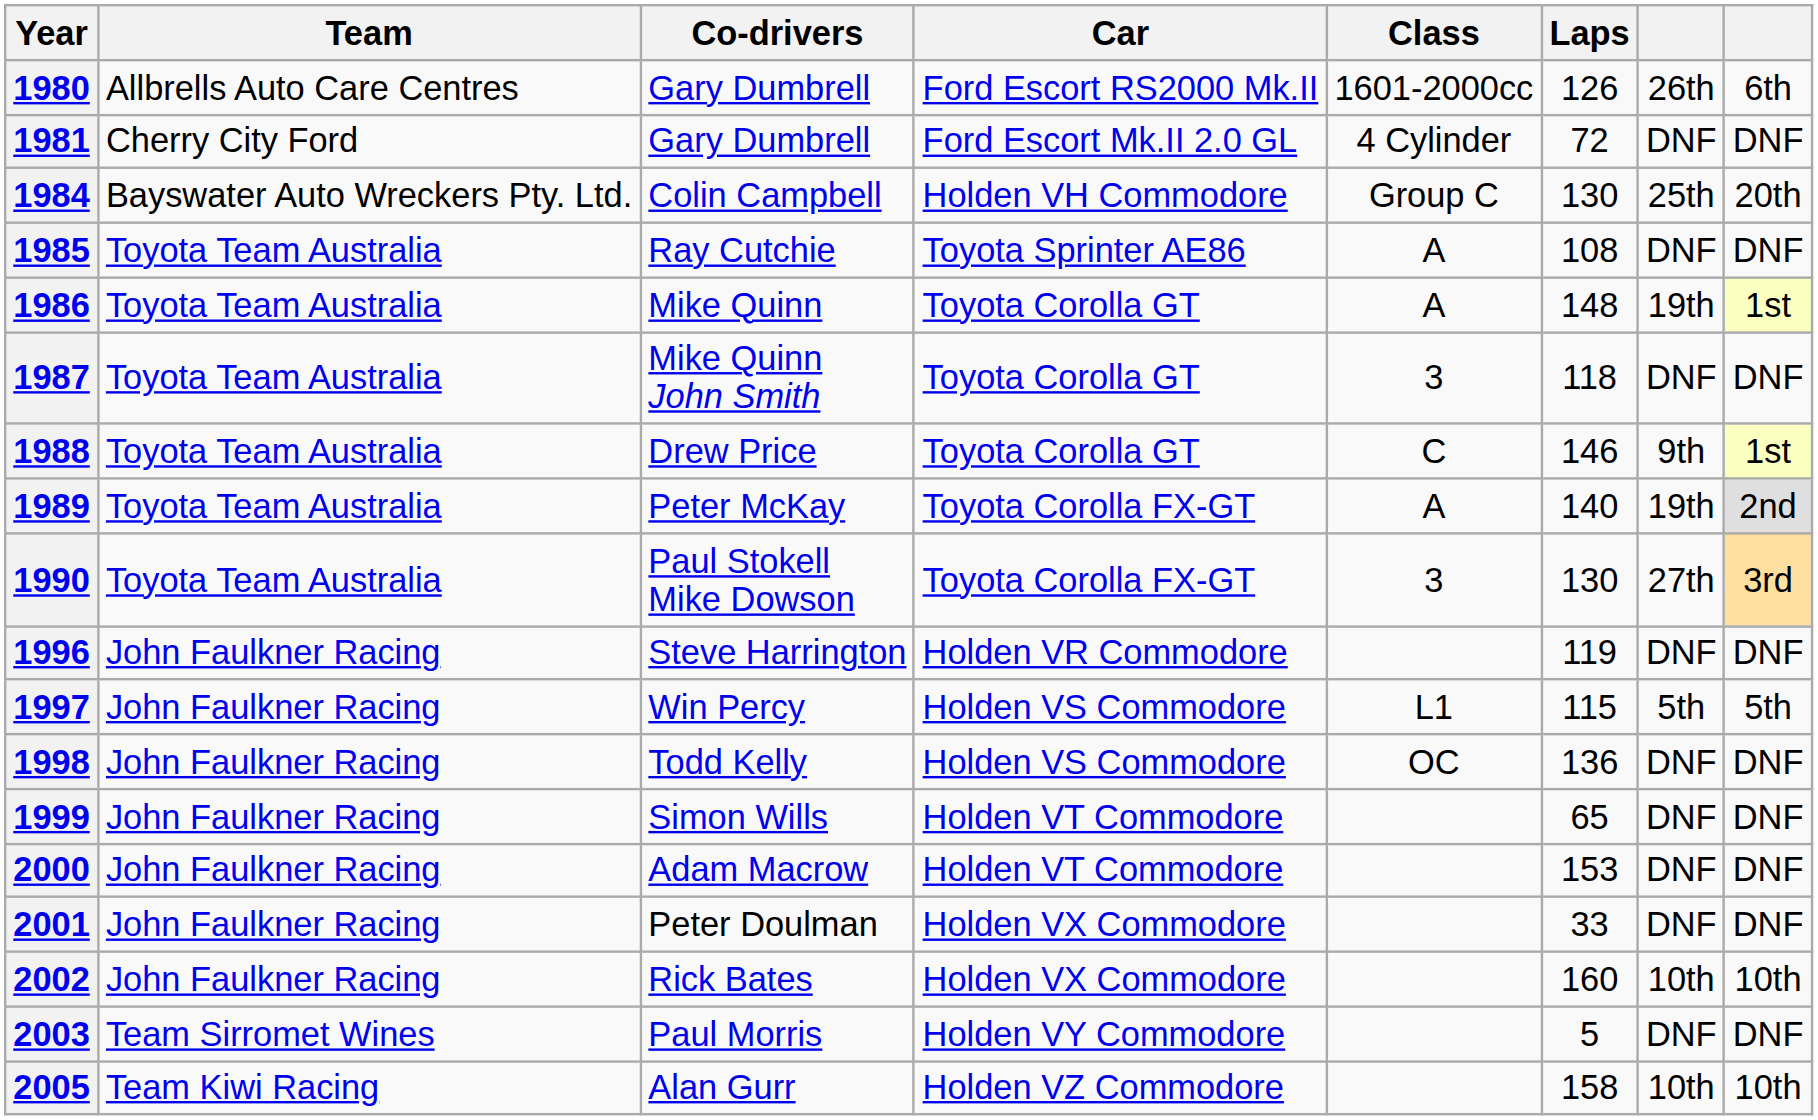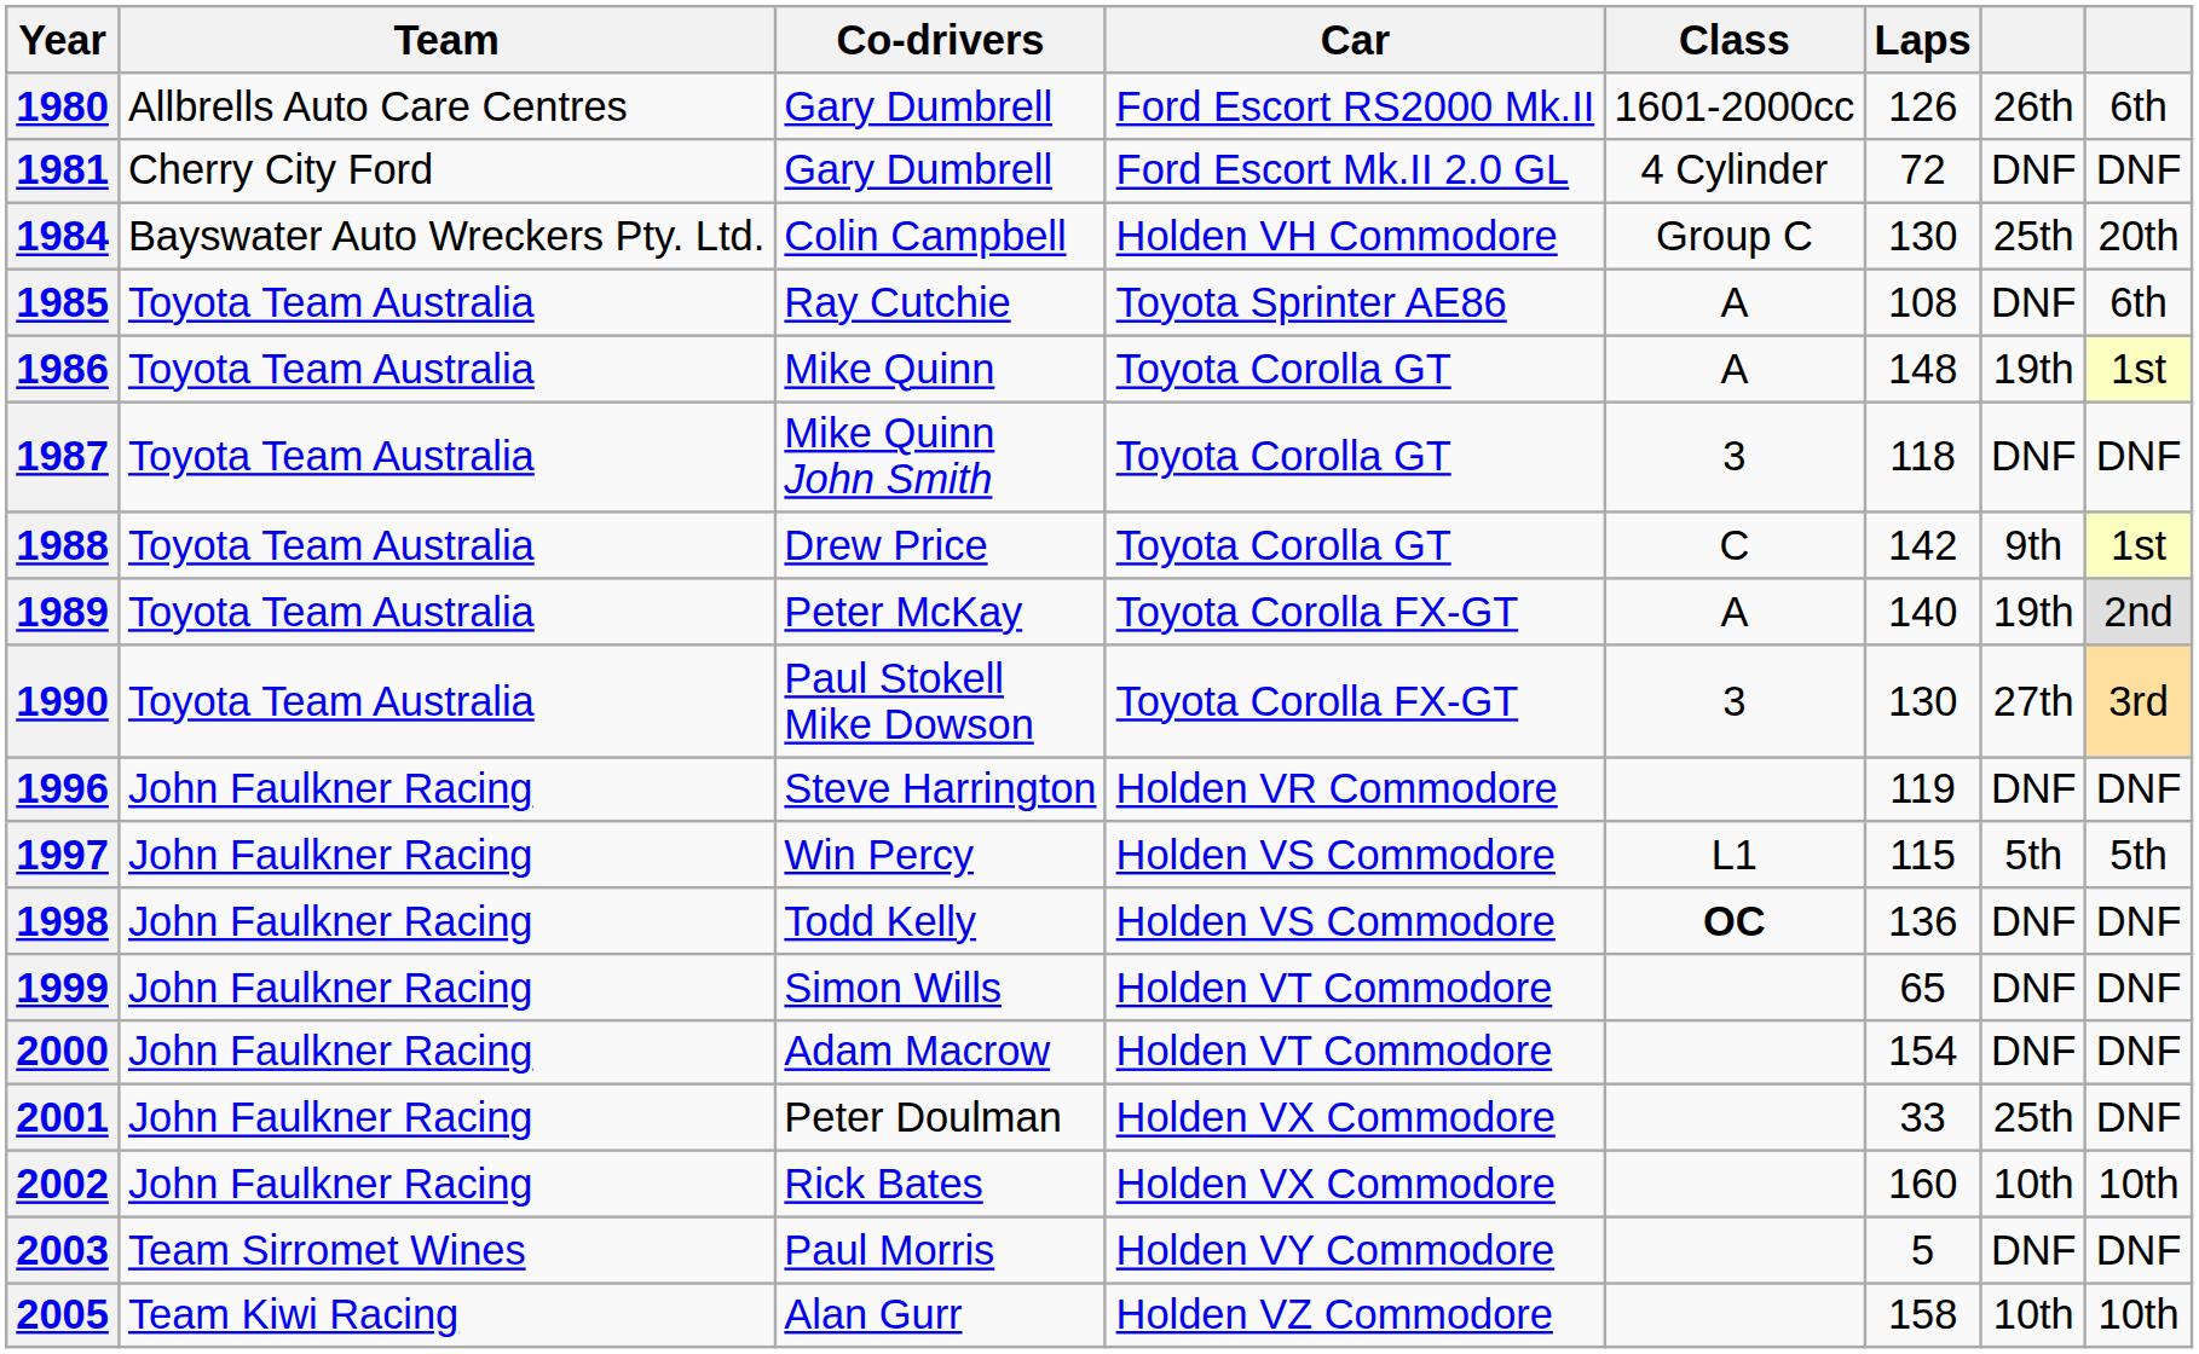 <table class="wikitable" style="text-align:center; font-size:90%">
 <tr>
 <th>Year</th>
 <th>Team</th>
 <th>Co-drivers</th>
 <th>Car</th>
 <th>Class</th>
 <th>Laps</th>
 <th></th>
 <th></th>
 </tr>
 <tr>
 <th><a href='#'>1980</a></th>
 <td align="left">Allbrells Auto Care Centres</td>
 <td align="left"> <a href='#'>Gary Dumbrell</a></td>
 <td align="left"><a href='#'>Ford Escort RS2000 Mk.II</a></td>
 <td>1601-2000cc</td>
 <td>126</td>
 <td>26th</td>
 <td>6th</td>
 </tr>
 <tr>
 <th><a href='#'>1981</a></th>
 <td align="left">Cherry City Ford</td>
 <td align="left"> <a href='#'>Gary Dumbrell</a></td>
 <td align="left"><a href='#'>Ford Escort Mk.II 2.0 GL</a></td>
 <td>4 Cylinder</td>
 <td>72</td>
 <td>DNF</td>
 <td>DNF</td>
 </tr>
 <tr>
 <th><a href='#'>1984</a></th>
 <td align="left">Bayswater Auto Wreckers Pty. Ltd.</td>
 <td align="left"> <a href='#'>Colin Campbell</a></td>
 <td align="left"><a href='#'>Holden VH Commodore</a></td>
 <td>Group C</td>
 <td>130</td>
 <td>25th</td>
 <td>20th</td>
 </tr>
 <tr>
 <th><a href='#'>1985</a></th>
 <td align="left"><a href='#'>Toyota Team Australia</a></td>
 <td align="left"> <a href='#'>Ray Cutchie</a></td>
 <td align="left"><a href='#'>Toyota Sprinter AE86</a></td>
 <td>A</td>
 <td>108</td>
 <td>DNF</td>
-<td>DNF</td>
+<td>6th</td>
 </tr>
 <tr>
 <th><a href='#'>1986</a></th>
 <td align="left"><a href='#'>Toyota Team Australia</a></td>
 <td align="left"> <a href='#'>Mike Quinn</a></td>
 <td align="left"><a href='#'>Toyota Corolla GT</a></td>
 <td>A</td>
 <td>148</td>
 <td>19th</td>
 <td style="background:#fbffbf;">1st</td>
 </tr>
 <tr>
 <th><a href='#'>1987</a></th>
 <td align="left"><a href='#'>Toyota Team Australia</a></td>
 <td align="left"> <a href='#'>Mike Quinn</a><br> <em><a href='#'>John Smith</a></em></td>
 <td align="left"><a href='#'>Toyota Corolla GT</a></td>
 <td>3</td>
 <td>118</td>
 <td>DNF</td>
 <td>DNF</td>
 </tr>
 <tr>
 <th><a href='#'>1988</a></th>
 <td align="left"><a href='#'>Toyota Team Australia</a></td>
 <td align="left"> <a href='#'>Drew Price</a></td>
 <td align="left"><a href='#'>Toyota Corolla GT</a></td>
 <td>C</td>
-<td>146</td>
+<td>142</td>
 <td>9th</td>
 <td style="background:#fbffbf;">1st</td>
 </tr>
 <tr>
 <th><a href='#'>1989</a></th>
 <td align="left"><a href='#'>Toyota Team Australia</a></td>
 <td align="left"> <a href='#'>Peter McKay</a></td>
 <td align="left"><a href='#'>Toyota Corolla FX-GT</a></td>
 <td>A</td>
 <td>140</td>
 <td>19th</td>
 <td style="background:#dfdfdf;">2nd</td>
 </tr>
 <tr>
 <th><a href='#'>1990</a></th>
 <td align="left"><a href='#'>Toyota Team Australia</a></td>
 <td align="left"> <a href='#'>Paul Stokell</a><br> <a href='#'>Mike Dowson</a></td>
 <td align="left"><a href='#'>Toyota Corolla FX-GT</a></td>
 <td>3</td>
 <td>130</td>
 <td>27th</td>
 <td style="background:#ffdf9f;">3rd</td>
 </tr>
 <tr>
 <th><a href='#'>1996</a></th>
 <td align="left"><a href='#'>John Faulkner Racing</a></td>
 <td align="left"> <a href='#'>Steve Harrington</a></td>
 <td align="left"><a href='#'>Holden VR Commodore</a></td>
 <td></td>
 <td>119</td>
 <td>DNF</td>
 <td>DNF</td>
 </tr>
 <tr>
 <th><a href='#'>1997</a></th>
 <td align="left"><a href='#'>John Faulkner Racing</a></td>
 <td align="left"> <a href='#'>Win Percy</a></td>
 <td align="left"><a href='#'>Holden VS Commodore</a></td>
 <td>L1</td>
 <td>115</td>
 <td>5th</td>
 <td>5th</td>
 </tr>
 <tr>
 <th><a href='#'>1998</a></th>
 <td align="left"><a href='#'>John Faulkner Racing</a></td>
 <td align="left"> <a href='#'>Todd Kelly</a></td>
 <td align="left"><a href='#'>Holden VS Commodore</a></td>
-<td>OC</td>
+<td><strong>OC</strong></td>
 <td>136</td>
 <td>DNF</td>
 <td>DNF</td>
 </tr>
 <tr>
 <th><a href='#'>1999</a></th>
 <td align="left"><a href='#'>John Faulkner Racing</a></td>
 <td align="left"> <a href='#'>Simon Wills</a></td>
 <td align="left"><a href='#'>Holden VT Commodore</a></td>
 <td></td>
 <td>65</td>
 <td>DNF</td>
 <td>DNF</td>
 </tr>
 <tr>
 <th><a href='#'>2000</a></th>
 <td align="left"><a href='#'>John Faulkner Racing</a></td>
 <td align="left"> <a href='#'>Adam Macrow</a></td>
 <td align="left"><a href='#'>Holden VT Commodore</a></td>
 <td></td>
-<td>153</td>
+<td>154</td>
 <td>DNF</td>
 <td>DNF</td>
 </tr>
 <tr>
 <th><a href='#'>2001</a></th>
 <td align="left"><a href='#'>John Faulkner Racing</a></td>
 <td align="left"> Peter Doulman</td>
 <td align="left"><a href='#'>Holden VX Commodore</a></td>
 <td></td>
 <td>33</td>
-<td>DNF</td>
+<td>25th</td>
 <td>DNF</td>
 </tr>
 <tr>
 <th><a href='#'>2002</a></th>
 <td align="left"><a href='#'>John Faulkner Racing</a></td>
 <td align="left"> <a href='#'>Rick Bates</a></td>
 <td align="left"><a href='#'>Holden VX Commodore</a></td>
 <td></td>
 <td>160</td>
 <td>10th</td>
 <td>10th</td>
 </tr>
 <tr>
 <th><a href='#'>2003</a></th>
 <td align="left"><a href='#'>Team Sirromet Wines</a></td>
 <td align="left"> <a href='#'>Paul Morris</a></td>
 <td align="left"><a href='#'>Holden VY Commodore</a></td>
 <td></td>
 <td>5</td>
 <td>DNF</td>
 <td>DNF</td>
 </tr>
 <tr>
 <th><a href='#'>2005</a></th>
 <td align="left"><a href='#'>Team Kiwi Racing</a></td>
 <td align="left"> <a href='#'>Alan Gurr</a></td>
 <td align="left"><a href='#'>Holden VZ Commodore</a></td>
 <td></td>
 <td>158</td>
 <td>10th</td>
 <td>10th</td>
 </tr>
 </table>
